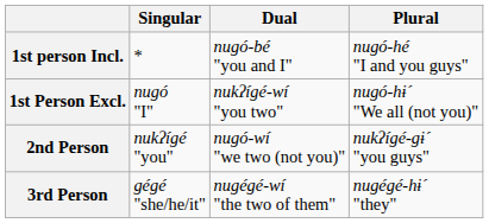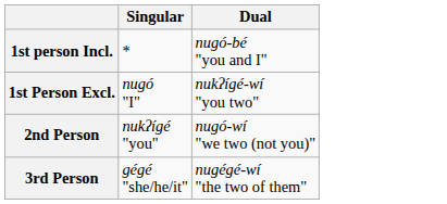 <table class="wikitable">
 <tr>
 <th></th>
 <th>Singular</th>
 <th>Dual</th>
-<th>Plural</th>
 </tr>
 <tr>
 <th>1st person Incl.</th>
 <td>*</td>
 <td><em>nugó-bé</em> <br> "you and I"</td>
-<td><em>nugó-hé</em> <br> "I and you guys"</td>
 </tr>
 <tr>
 <th>1st Person Excl.</th>
 <td><em>nugó</em> <br> "I"</td>
 <td><em>nukʔígé-wí</em> <br> "you two"</td>
-<td><em>nugó-hɨ´</em> <br> "We all (not you)"</td>
 </tr>
 <tr>
 <th>2nd Person</th>
 <td><em>nukʔígé</em> <br> "you"</td>
 <td><em>nugó-wí</em> <br> "we two (not you)"</td>
-<td><em>nukʔígé-gɨ´</em> <br> "you guys"</td>
 </tr>
 <tr>
 <th>3rd Person</th>
 <td><em>gégé</em> <br> "she/he/it"</td>
 <td><em>nugégé-wí</em> <br> "the two of them"</td>
-<td><em>nugégé-hɨ´</em> <br> "they"</td>
 </tr>
 </table>
